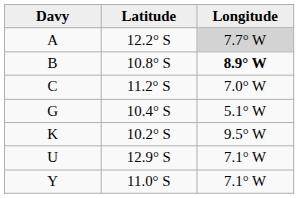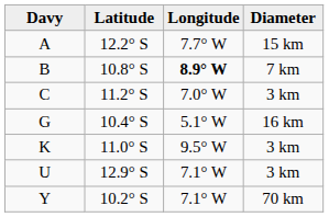 <table class="wikitable">
 <tr>
 <th width="25%" style="background:#eeeeee;">Davy</th>
 <th width="25%" style="background:#eeeeee;">Latitude</th>
 <th width="25%" style="background:#eeeeee;">Longitude</th>
+<th width="25%" style="background:#eeeeee;">Diameter</th>
 </tr>
 <tr>
 <td align="center">A</td>
 <td align="center">12.2° S</td>
-<td align="center" style="background: lightgrey;">7.7° W</td>
+<td align="center">7.7° W</td>
+<td align="center">15 km</td>
 </tr>
 <tr>
 <td align="center">B</td>
 <td align="center">10.8° S</td>
 <td align="center"><strong>8.9° W</strong></td>
+<td align="center">7 km</td>
 </tr>
 <tr>
 <td align="center">C</td>
 <td align="center">11.2° S</td>
 <td align="center">7.0° W</td>
+<td align="center">3 km</td>
 </tr>
 <tr>
 <td align="center">G</td>
 <td align="center">10.4° S</td>
 <td align="center">5.1° W</td>
+<td align="center">16 km</td>
 </tr>
 <tr>
 <td align="center">K</td>
-<td align="center">10.2° S</td>
+<td align="center">11.0° S</td>
 <td align="center">9.5° W</td>
+<td align="center">3 km</td>
 </tr>
 <tr>
 <td align="center">U</td>
 <td align="center">12.9° S</td>
 <td align="center">7.1° W</td>
+<td align="center">3 km</td>
 </tr>
 <tr>
 <td align="center">Y</td>
-<td align="center">11.0° S</td>
+<td align="center">10.2° S</td>
 <td align="center">7.1° W</td>
+<td align="center">70 km</td>
 </tr>
 </table>
